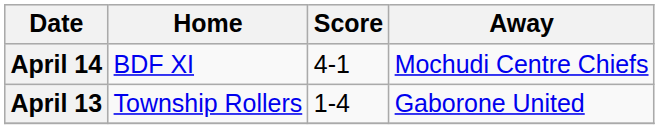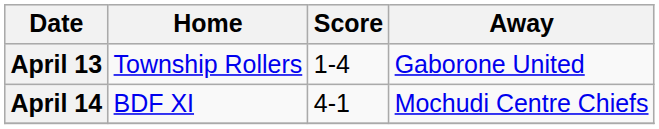 <table class="wikitable sortable plainrowheaders">
 <tr>
 <th scope="col">Date</th>
 <th scope="col">Home</th>
 <th scope="col">Score</th>
 <th scope="col">Away</th>
 </tr>
 <tr>
+<th scope="row">April 13</th>
+<td><a href='#'>Township Rollers</a></td>
+<td>1-4</td>
+<td><a href='#'>Gaborone United</a></td>
+</tr>
+<tr>
 <th scope="row">April 14</th>
 <td><a href='#'>BDF XI</a></td>
 <td>4-1</td>
 <td><a href='#'>Mochudi Centre Chiefs</a></td>
 </tr>
 <tr>
-<th scope="row">April 13</th>
-<td><a href='#'>Township Rollers</a></td>
-<td>1-4</td>
-<td><a href='#'>Gaborone United</a></td>
-</tr>
-<tr>
 </tr>
 </table>
